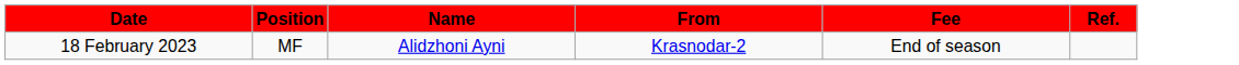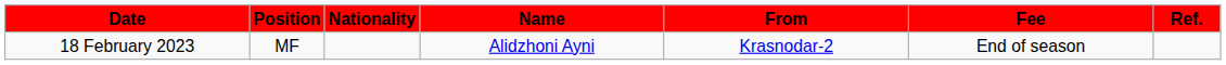 <table class="wikitable"  style="text-align:center; font-size:90%; ">
 <tr>
 <th style="background:#FF0000; color:#000000; width:200px;">Date</th>
 <th style="background:#FF0000; color:#000000; width:50px;">Position</th>
+<th style="background:#FF0000; color:#000000; width:50px;">Nationality</th>
 <th style="background:#FF0000; color:#000000; width:200px;">Name</th>
 <th style="background:#FF0000; color:#000000; width:200px;">From</th>
 <th style="background:#FF0000; color:#000000; width:200px;">Fee</th>
 <th style="background:#FF0000; color:#000000; width:50px;">Ref.</th>
 </tr>
 <tr>
 <td>18 February 2023</td>
 <td>MF</td>
+<td></td>
 <td><a href='#'>Alidzhoni Ayni</a></td>
 <td><a href='#'>Krasnodar-2</a></td>
 <td>End of season</td>
 <td></td>
 </tr>
 </table>
